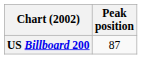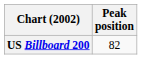 <table class="wikitable sortable plainrowheaders" style="text-align:center">
 <tr>
 <th scope="col">Chart (2002)</th>
 <th scope="col">Peak<br>position</th>
 </tr>
 <tr>
 <th scope="row">US <a href='#'><em>Billboard</em> 200</a></th>
-<td align="center">87</td>
+<td align="center">82</td>
 </tr>
 </table>
